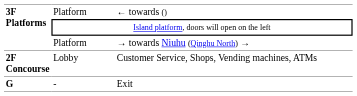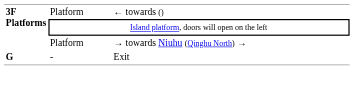 <table table border=0 cellspacing=0 cellpadding=3>
 <tr>
 <td style="border-top:solid 1px gray;" rowspan=3 valign=top><strong>3F<br>Platforms</strong></td>
 <td style="border-top:solid 1px gray;" valign=top>Platform </td>
 <td style="border-top:solid 1px gray;" valign=top>←  towards  <small>()</small></td>
 </tr>
 <tr>
 <td style="border-right:solid 2px black;border-left:solid 2px black;border-top:solid 2px black;border-bottom:solid 2px black;text-align:center;" colspan=2><small><a href='#'>Island platform</a>, doors will open on the left</small></td>
 </tr>
 <tr>
 <td>Platform </td>
 <td><span>→</span>  towards <a href='#'>Niuhu</a> <small>(<a href='#'>Qinghu North</a>)</small> →</td>
 </tr>
 <tr>
-<td style="border-bottom:solid 1px gray; border-top:solid 1px gray;" valign=top width=50><strong>2F<br>Concourse</strong></td>
-<td style="border-bottom:solid 1px gray; border-top:solid 1px gray;" valign=top width=100>Lobby</td>
-<td style="border-bottom:solid 1px gray; border-top:solid 1px gray;" valign=top width=390>Customer Service, Shops, Vending machines, ATMs</td>
-</tr>
-<tr>
 <td style="border-bottom:solid 1px gray;" width=50 valign=top><strong>G</strong></td>
 <td style="border-bottom:solid 1px gray;" width=100 valign=top>-</td>
 <td style="border-bottom:solid 1px gray;" width=390 valign=top>Exit</td>
 </tr>
 </table>
